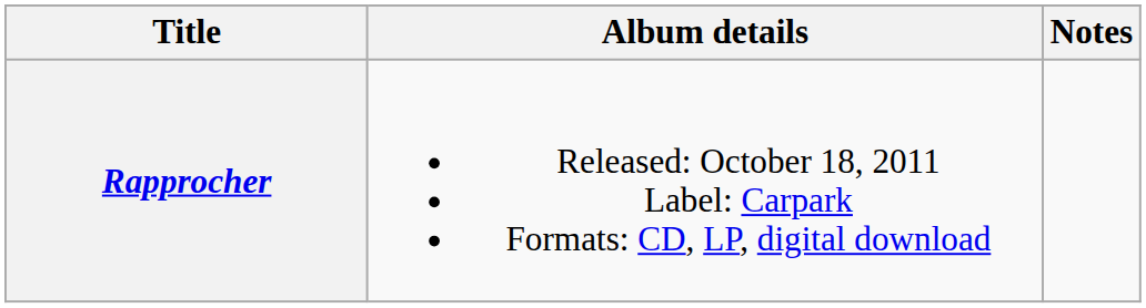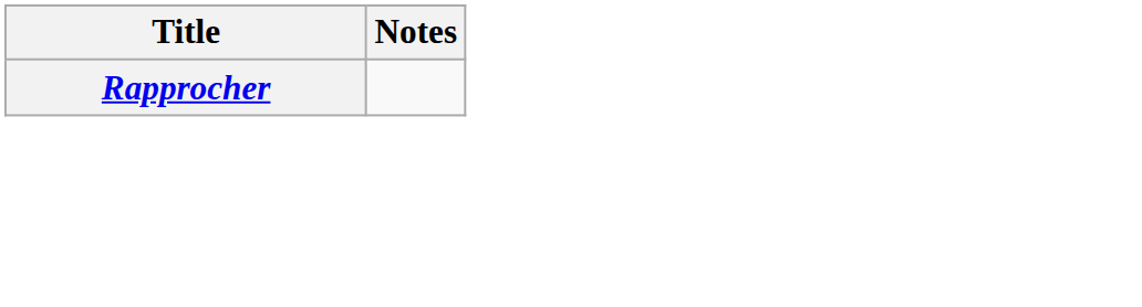 <table class="wikitable plainrowheaders" style="text-align:center;">
 <tr>
 <th scope="col" style="width:10em;">Title</th>
-<th scope="col" style="width:19em;">Album details</th>
 <th scope="col">Notes</th>
 </tr>
 <tr>
 <th scope="row"><em><a href='#'>Rapprocher</a></em></th>
-<td><br><ul><li>Released: October 18, 2011</li><li>Label: <a href='#'>Carpark</a></li><li>Formats: <a href='#'>CD</a>, <a href='#'>LP</a>, <a href='#'>digital download</a></li></ul></td>
 <td><br></td>
 </tr>
 </table>
